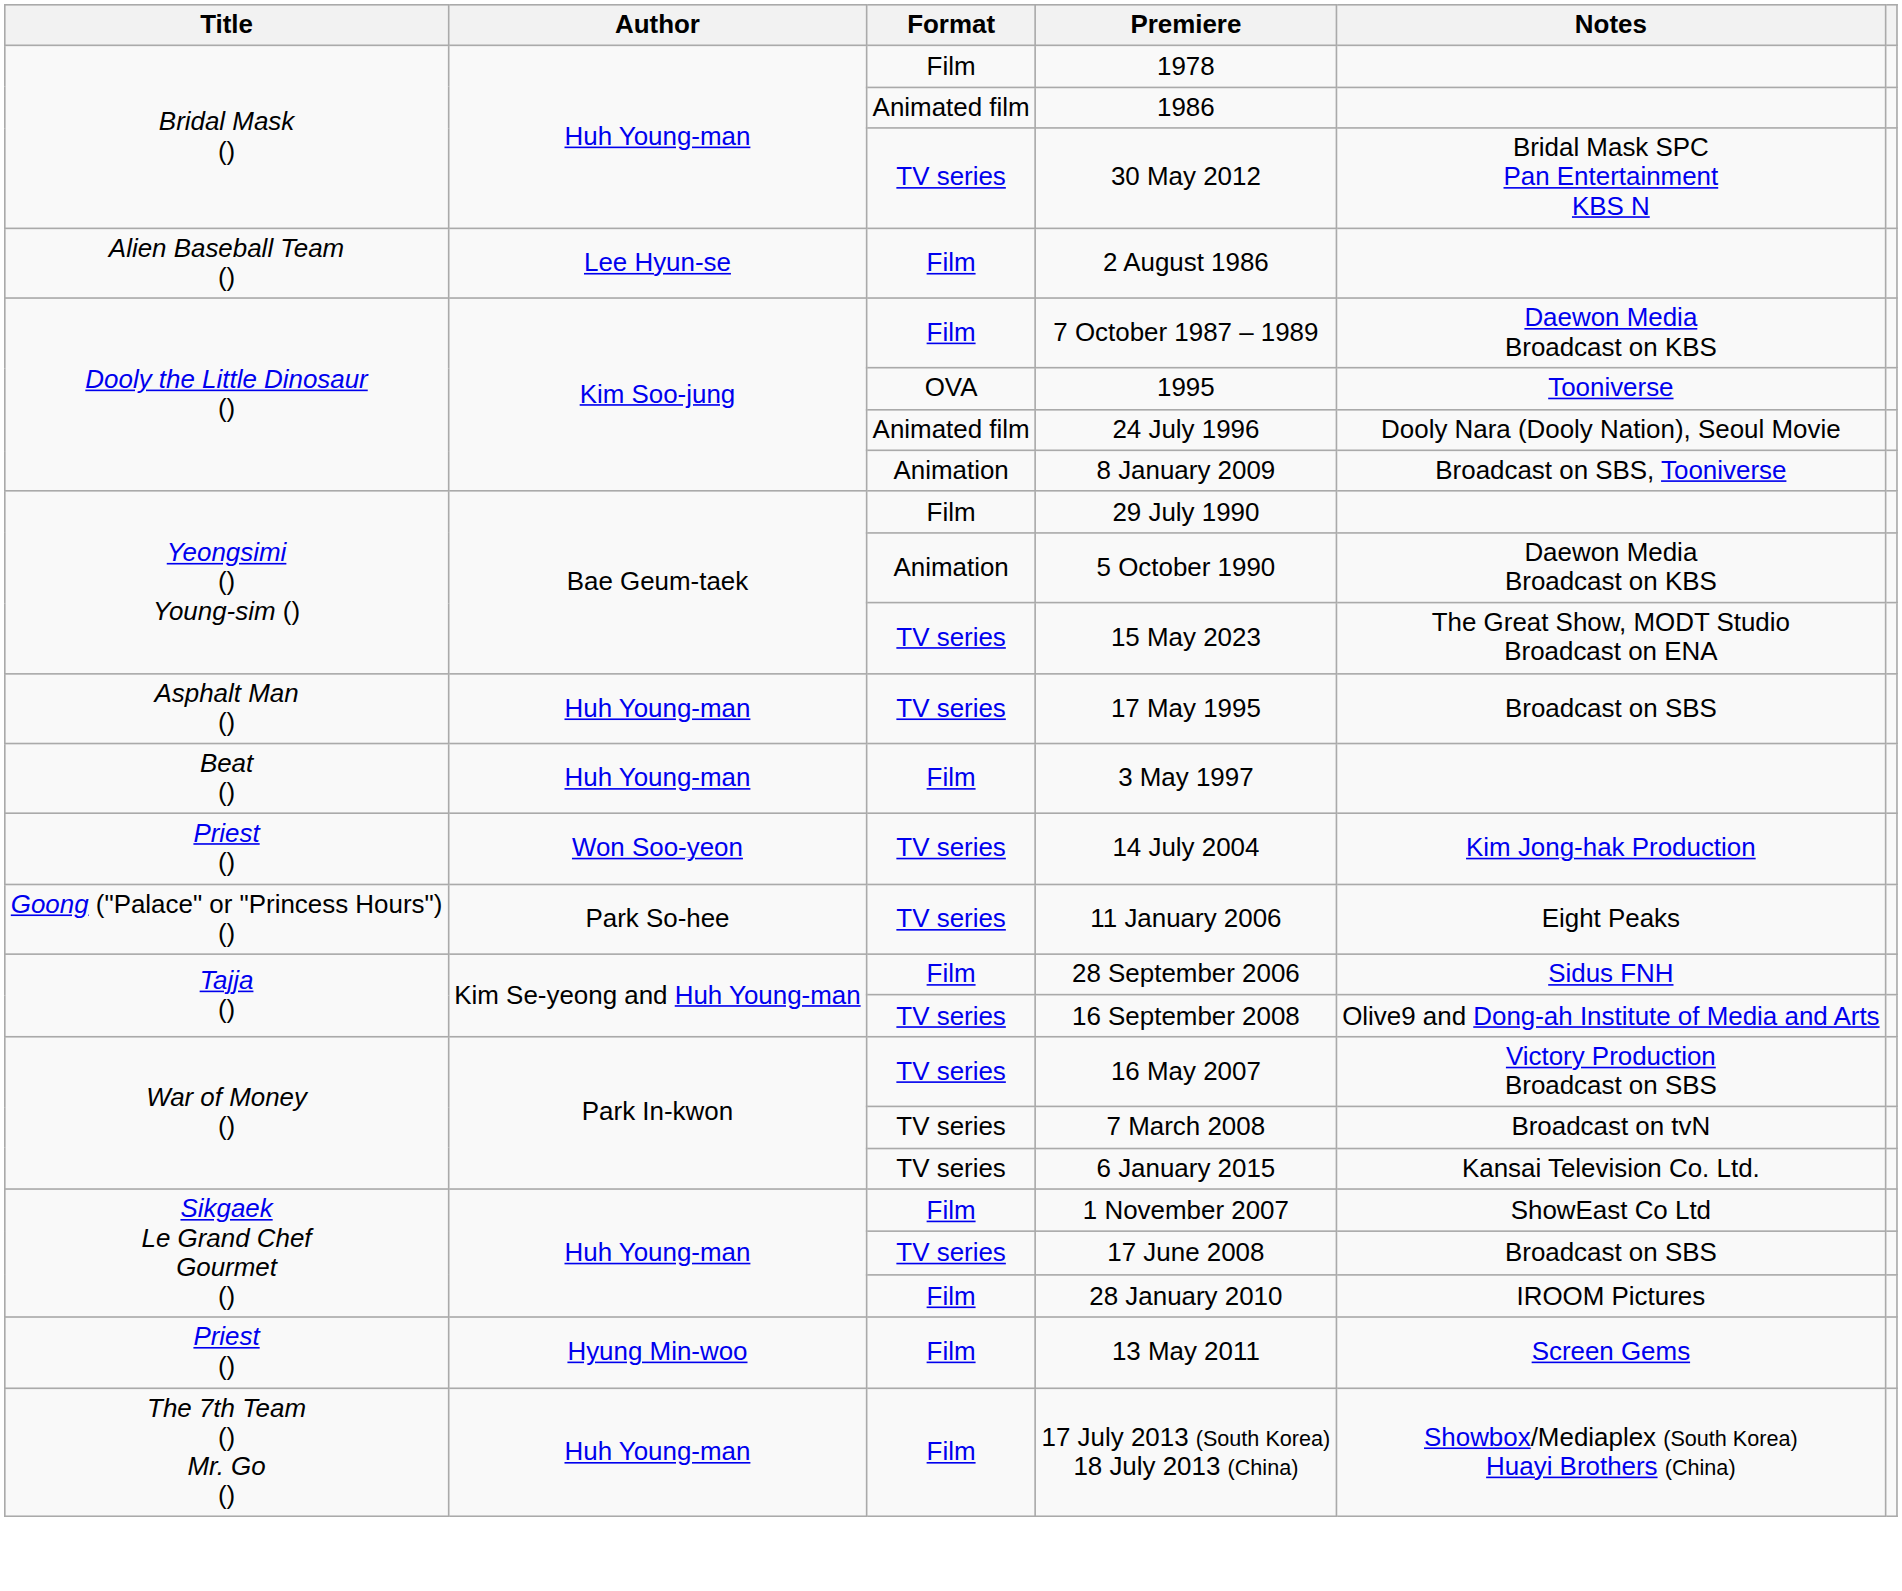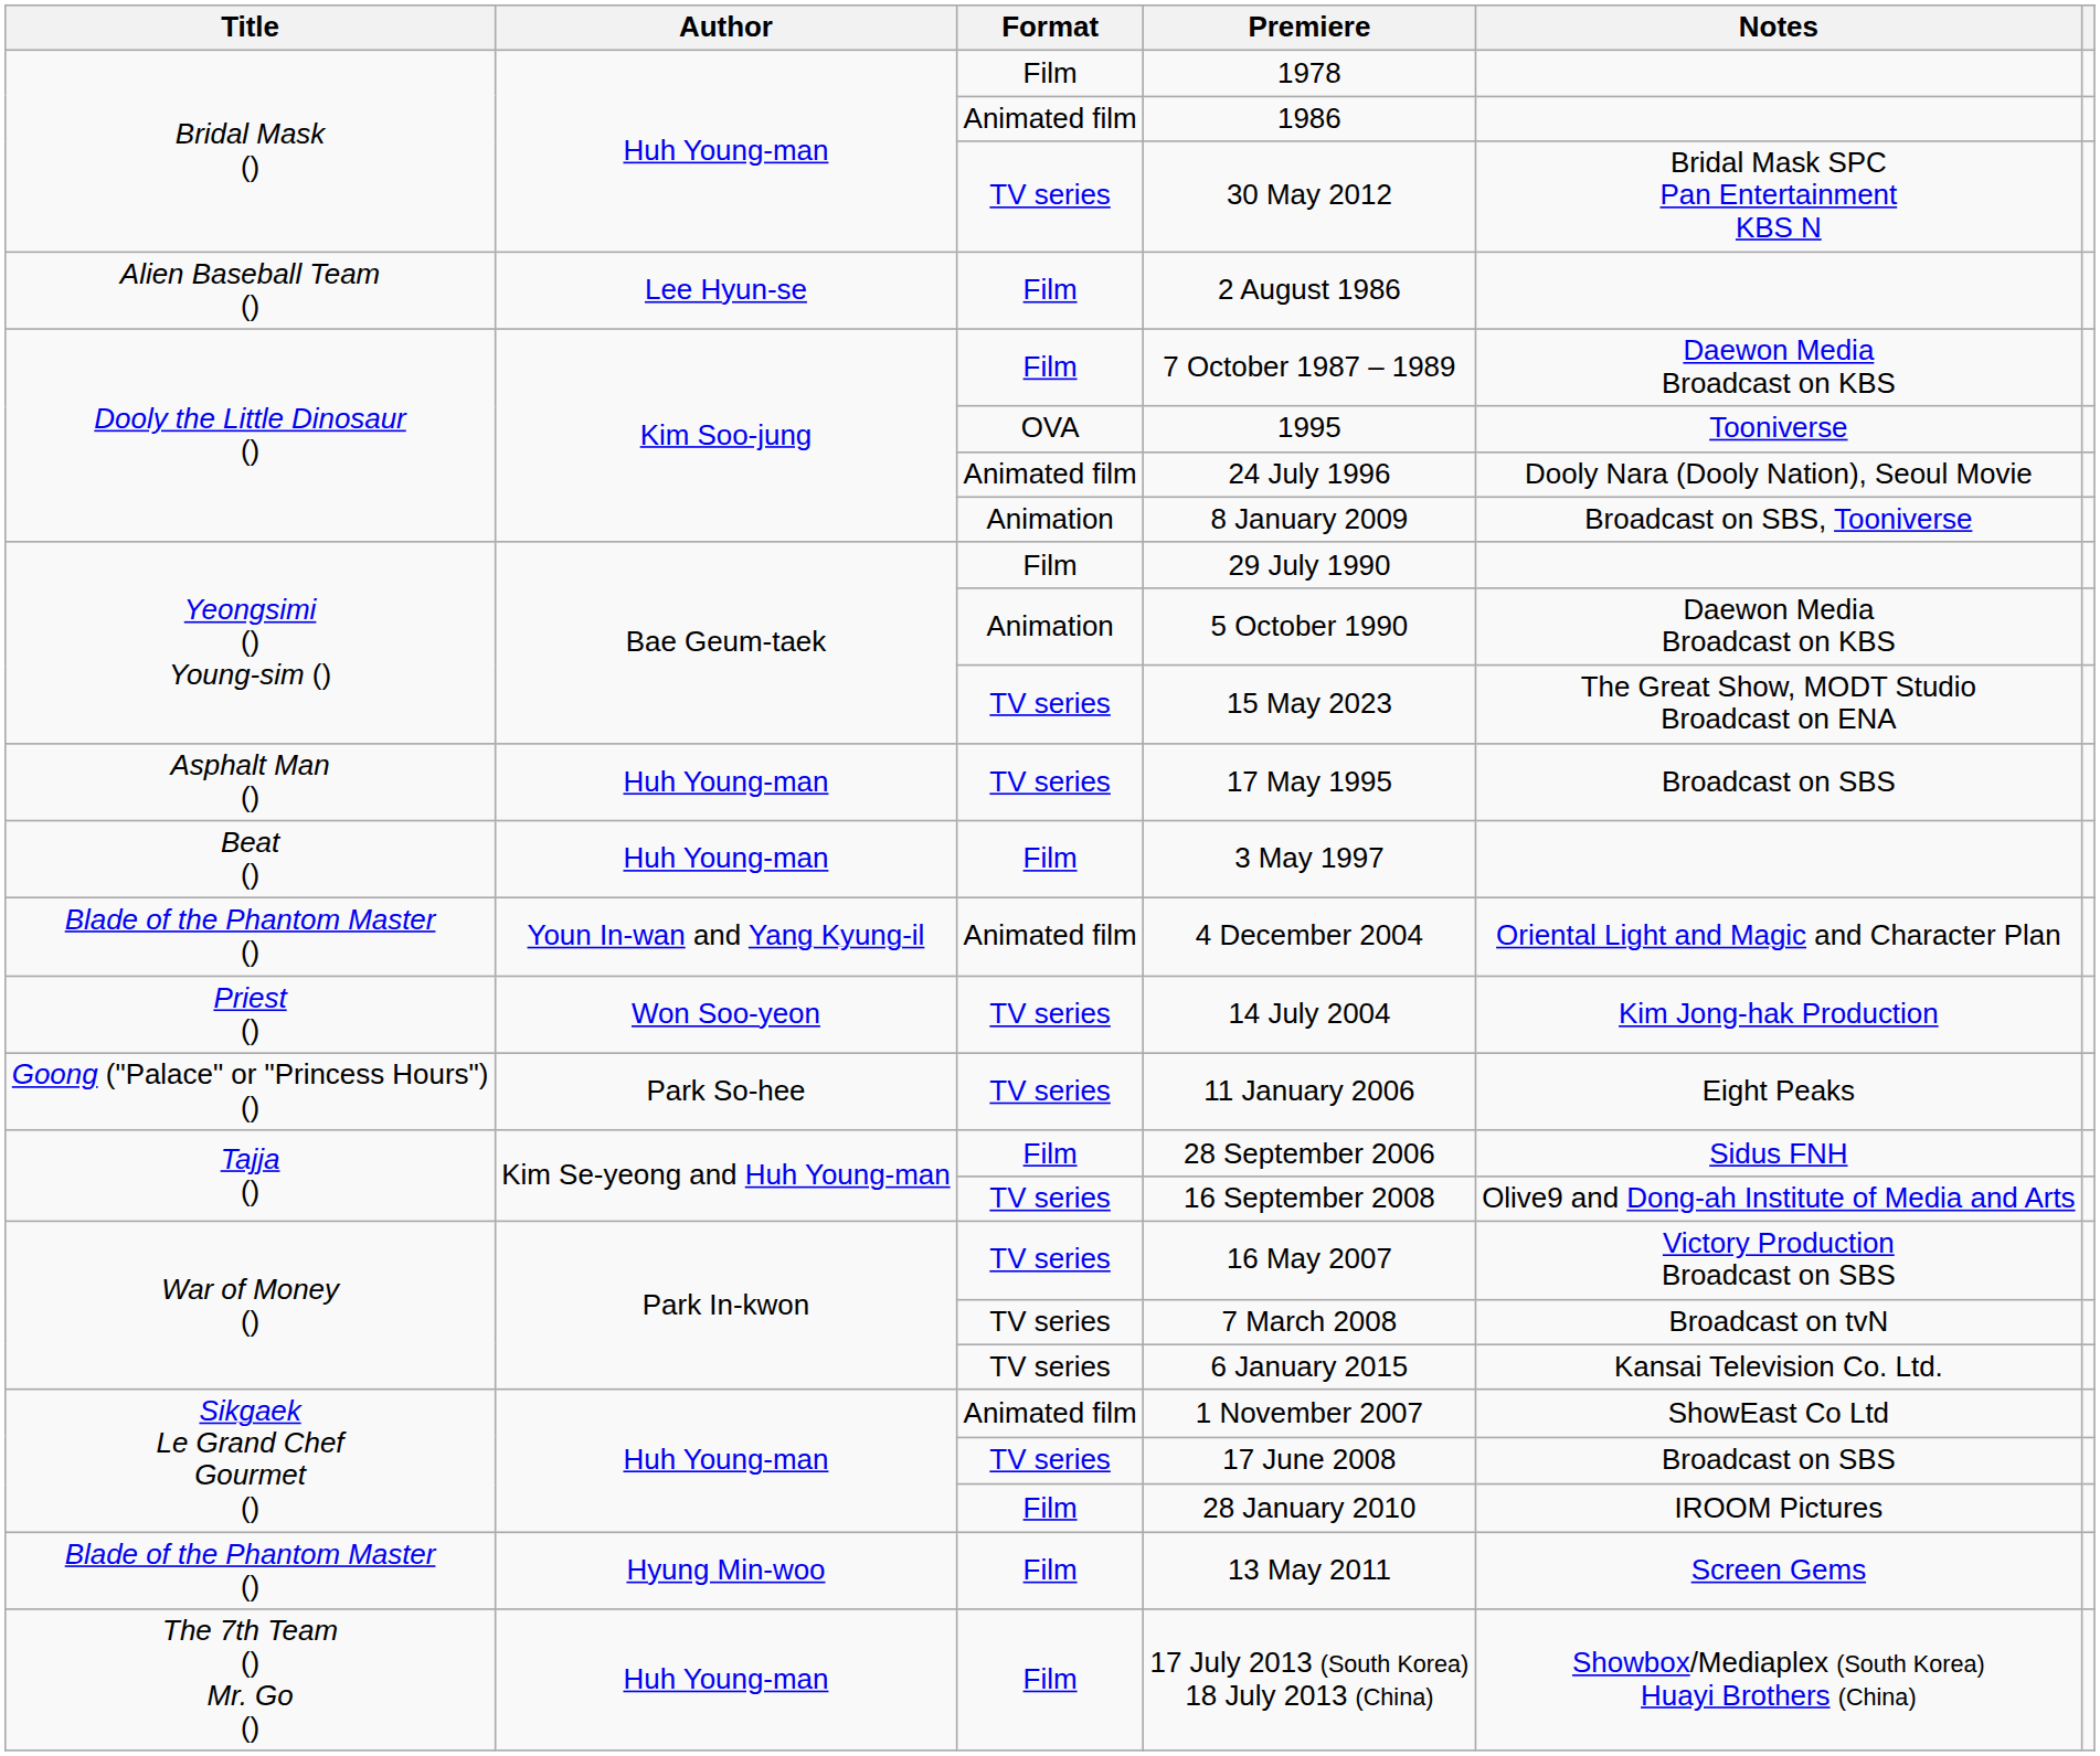 <table class="wikitable sortable" style="text-align:center; margin=auto; ">
 <tr>
 <th>Title</th>
 <th>Author</th>
 <th scope="col">Format</th>
 <th scope="col">Premiere</th>
 <th scope="col" class="unsortable">Notes</th>
 <th scope="col" class="unsortable"></th>
 </tr>
 <tr>
 <td rowspan="3"><em>Bridal Mask</em><br>()</td>
 <td rowspan="3"><a href='#'>Huh Young-man</a></td>
 <td>Film</td>
 <td>1978</td>
 <td></td>
 <td></td>
 </tr>
 <tr>
 <td>Animated film</td>
 <td>1986</td>
 <td></td>
 <td></td>
 </tr>
 <tr>
 <td><a href='#'>TV series</a></td>
 <td>30 May 2012</td>
 <td>Bridal Mask SPC<br><a href='#'>Pan Entertainment</a><br><a href='#'>KBS N</a></td>
 <td></td>
 </tr>
 <tr>
 <td><em>Alien Baseball Team</em><br>()</td>
 <td><a href='#'>Lee Hyun-se</a></td>
 <td><a href='#'>Film</a></td>
 <td>2 August 1986</td>
 <td></td>
 <td></td>
 </tr>
 <tr>
 <td rowspan="4"><em><a href='#'>Dooly the Little Dinosaur</a></em><br>()</td>
 <td rowspan="4"><a href='#'>Kim Soo-jung</a></td>
 <td><a href='#'>Film</a></td>
 <td>7 October 1987 – 1989</td>
 <td><a href='#'>Daewon Media</a><br>Broadcast on KBS</td>
 <td></td>
 </tr>
 <tr>
 <td>OVA</td>
 <td>1995</td>
 <td><a href='#'>Tooniverse</a></td>
 <td></td>
 </tr>
 <tr>
 <td>Animated film</td>
 <td>24 July 1996</td>
 <td>Dooly Nara (Dooly Nation), Seoul Movie</td>
 <td></td>
 </tr>
 <tr>
 <td>Animation</td>
 <td>8 January 2009</td>
 <td>Broadcast on SBS, <a href='#'>Tooniverse</a></td>
 <td></td>
 </tr>
 <tr>
 <td rowspan="3"><em><a href='#'>Yeongsimi</a></em><br>()<br><em>Young-sim</em> ()</td>
 <td rowspan="3">Bae Geum-taek</td>
 <td>Film</td>
 <td>29 July 1990</td>
 <td></td>
 <td></td>
 </tr>
 <tr>
 <td>Animation</td>
 <td>5 October 1990</td>
 <td>Daewon Media<br>Broadcast on KBS</td>
 <td></td>
 </tr>
 <tr>
 <td><a href='#'>TV series</a></td>
 <td>15 May 2023</td>
 <td>The Great Show, MODT Studio<br>Broadcast on ENA</td>
 <td></td>
 </tr>
 <tr>
 <td><em>Asphalt Man</em><br>()</td>
 <td><a href='#'>Huh Young-man</a></td>
 <td><a href='#'>TV series</a></td>
 <td>17 May 1995</td>
 <td>Broadcast on SBS</td>
 <td></td>
 </tr>
 <tr>
 <td><em>Beat</em><br>()</td>
 <td><a href='#'>Huh Young-man</a></td>
 <td><a href='#'>Film</a></td>
 <td>3 May 1997</td>
 <td></td>
 <td></td>
 </tr>
 <tr>
+<td><em><a href='#'>Blade of the Phantom Master</a></em><br>()</td>
+<td><a href='#'>Youn In-wan</a> and <a href='#'>Yang Kyung-il</a></td>
+<td>Animated film</td>
+<td>4 December 2004</td>
+<td><a href='#'>Oriental Light and Magic</a> and Character Plan</td>
+<td></td>
+</tr>
+<tr>
 <td><em><a href='#'>Priest</a></em><br>()</td>
 <td><a href='#'>Won Soo-yeon</a></td>
 <td><a href='#'>TV series</a></td>
 <td>14 July 2004</td>
 <td><a href='#'>Kim Jong-hak Production</a></td>
 <td></td>
 </tr>
 <tr>
 <td><em><a href='#'>Goong</a></em> ("Palace" or "Princess Hours")<br>()</td>
 <td>Park So-hee</td>
 <td><a href='#'>TV series</a></td>
 <td>11 January 2006</td>
 <td>Eight Peaks</td>
 <td></td>
 </tr>
 <tr>
 <td rowspan="2"><em><a href='#'>Tajja</a></em><br>()</td>
 <td rowspan="2">Kim Se-yeong and <a href='#'>Huh Young-man</a></td>
 <td><a href='#'>Film</a></td>
 <td>28 September 2006</td>
 <td><a href='#'>Sidus FNH</a></td>
 <td></td>
 </tr>
 <tr>
 <td><a href='#'>TV series</a></td>
 <td>16 September 2008</td>
 <td>Olive9 and <a href='#'>Dong-ah Institute of Media and Arts</a></td>
 <td></td>
 </tr>
 <tr>
 <td rowspan="3"><em>War of Money</em><br>()</td>
 <td rowspan="3">Park In-kwon</td>
 <td><a href='#'>TV series</a></td>
 <td>16 May 2007</td>
 <td><a href='#'>Victory Production</a><br>Broadcast on SBS</td>
 <td></td>
 </tr>
 <tr>
 <td>TV series</td>
 <td>7 March 2008</td>
 <td>Broadcast on tvN</td>
 <td></td>
 </tr>
 <tr>
 <td>TV series</td>
 <td>6 January 2015</td>
 <td>Kansai Television Co. Ltd.</td>
 <td></td>
 </tr>
 <tr>
 <td rowspan="3"><em><a href='#'>Sikgaek</a></em><br><em>Le Grand Chef</em><br><em>Gourmet</em><br>()</td>
 <td rowspan="3"><a href='#'>Huh Young-man</a></td>
-<td><a href='#'>Film</a></td>
+<td>Animated film</td>
 <td>1 November 2007</td>
 <td>ShowEast Co Ltd</td>
 <td></td>
 </tr>
 <tr>
 <td><a href='#'>TV series</a></td>
 <td>17 June 2008</td>
 <td>Broadcast on SBS</td>
 <td></td>
 </tr>
 <tr>
 <td><a href='#'>Film</a></td>
 <td>28 January 2010</td>
 <td>IROOM Pictures</td>
 <td></td>
 </tr>
 <tr>
-<td><em><a href='#'>Priest</a></em><br>()</td>
+<td><em><a href='#'>Blade of the Phantom Master</a></em><br>()</td>
 <td><a href='#'>Hyung Min-woo</a></td>
 <td><a href='#'>Film</a></td>
 <td>13 May 2011</td>
 <td><a href='#'>Screen Gems</a></td>
 <td></td>
 </tr>
 <tr>
 <td><em>The 7th Team</em><br>()<br><em>Mr. Go</em><br>()</td>
 <td><a href='#'>Huh Young-man</a></td>
 <td><a href='#'>Film</a></td>
 <td>17 July 2013 <small>(South Korea)</small><br>18 July 2013 <small>(China)</small></td>
 <td><a href='#'>Showbox</a>/Mediaplex <small>(South Korea)</small><br><a href='#'>Huayi Brothers</a> <small>(China)</small></td>
 <td></td>
 </tr>
 </table>
